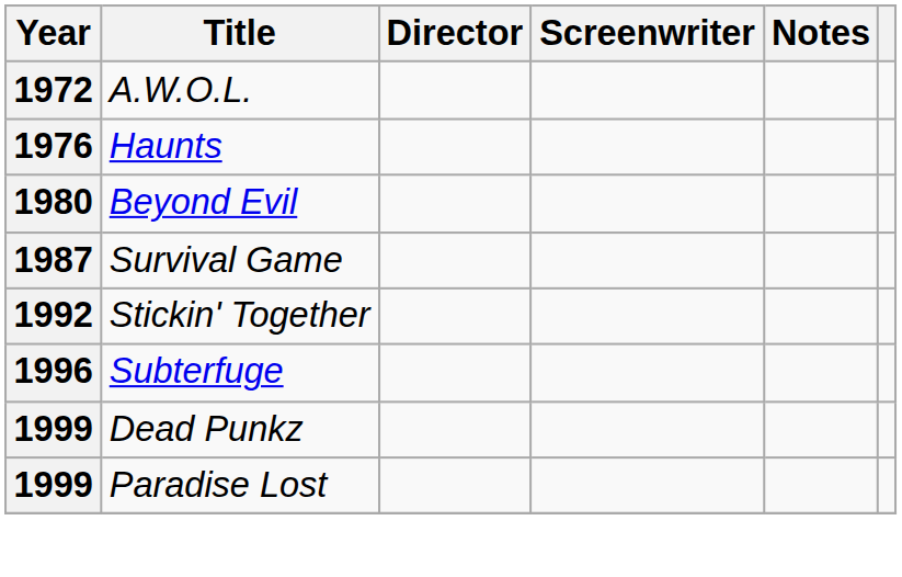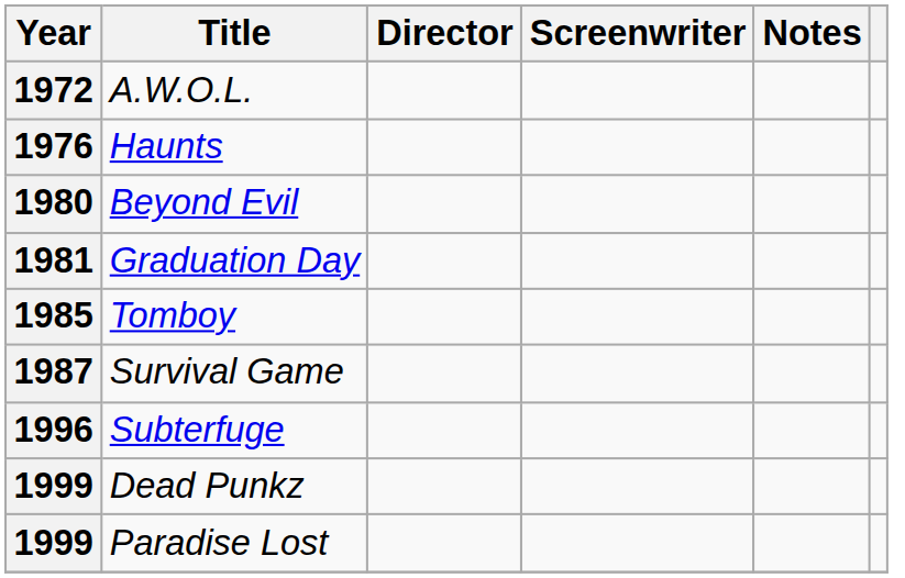 <table class="wikitable unsortable plainrowheaders" style="width:%;">
 <tr>
 <th>Year</th>
 <th>Title</th>
 <th>Director</th>
 <th>Screenwriter</th>
 <th>Notes</th>
 <th></th>
 </tr>
 <tr>
 <th scope="row">1972</th>
 <td><em>A.W.O.L.</em></td>
 <td></td>
 <td></td>
 <td></td>
 <td style="text-align:center;"></td>
 </tr>
 <tr>
 <th scope="row">1976</th>
 <td><em><a href='#'>Haunts</a></em></td>
 <td></td>
 <td></td>
 <td></td>
 <td style="text-align:center;"></td>
 </tr>
 <tr>
 <th scope="row">1980</th>
 <td><em><a href='#'>Beyond Evil</a></em></td>
 <td></td>
 <td></td>
 <td></td>
 <td style="text-align:center;"></td>
 </tr>
 <tr>
-<th scope="row">1987</th>
-<td><em>Survival Game</em></td>
+<th scope="row">1981</th>
+<td><em><a href='#'>Graduation Day</a></em></td>
 <td></td>
 <td></td>
 <td></td>
 <td style="text-align:center;"></td>
 </tr>
 <tr>
-<th scope="row">1992</th>
-<td><em>Stickin' Together</em></td>
+<th scope="row">1985</th>
+<td><em><a href='#'>Tomboy</a></em></td>
+<td></td>
+<td></td>
+<td></td>
+<td style="text-align:center;"></td>
+</tr>
+<tr>
+<th scope="row">1987</th>
+<td><em>Survival Game</em></td>
 <td></td>
 <td></td>
 <td></td>
 <td style="text-align:center;"></td>
 </tr>
 <tr>
 <th scope="row">1996</th>
 <td><em><a href='#'>Subterfuge</a></em></td>
 <td></td>
 <td></td>
 <td></td>
 <td style="text-align:center;"></td>
 </tr>
 <tr>
 <th scope="row">1999</th>
 <td><em>Dead Punkz</em></td>
 <td></td>
 <td></td>
 <td></td>
 <td style="text-align:center;"></td>
 </tr>
 <tr>
 <th scope="row">1999</th>
 <td><em>Paradise Lost</em></td>
 <td></td>
 <td></td>
 <td></td>
 <td style="text-align:center;"></td>
 </tr>
 <tr>
 </tr>
 </table>
